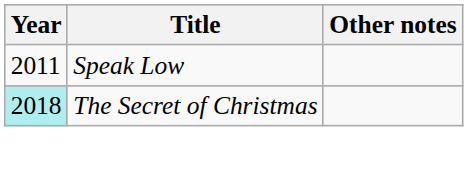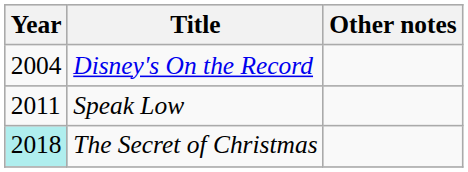 <table class="wikitable">
 <tr>
 <th>Year</th>
 <th>Title</th>
 <th>Other notes</th>
+</tr>
+<tr>
+<td>2004</td>
+<td><em><a href='#'>Disney's On the Record</a></em></td>
+<td></td>
 </tr>
 <tr>
 <td>2011</td>
 <td><em>Speak Low</em></td>
 <td></td>
 </tr>
 <tr>
 <td style="background: paleturquoise;">2018</td>
 <td><em>The Secret of Christmas</em></td>
 <td></td>
 </tr>
 </table>
